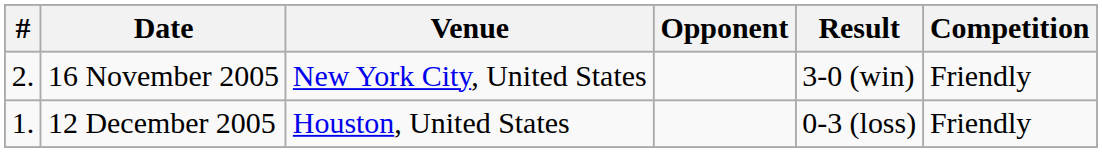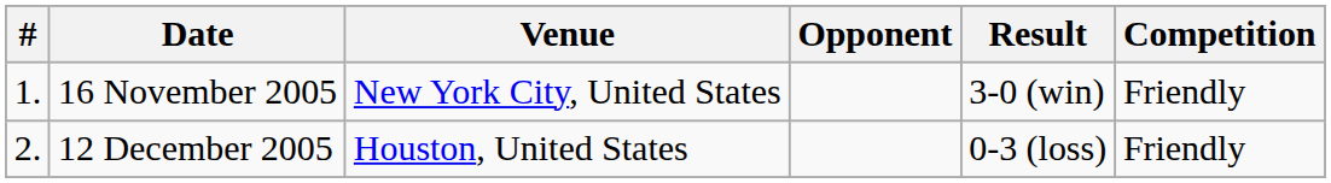 <table class="wikitable">
 <tr>
 <th>#</th>
 <th>Date</th>
 <th>Venue</th>
 <th>Opponent</th>
 <th>Result</th>
 <th>Competition</th>
 </tr>
 <tr>
-<td>2.</td>
+<td>1.</td>
 <td>16 November 2005</td>
 <td><a href='#'>New York City</a>, United States</td>
 <td></td>
 <td>3-0 (win)</td>
 <td>Friendly</td>
 </tr>
 <tr>
-<td>1.</td>
+<td>2.</td>
 <td>12 December 2005</td>
 <td><a href='#'>Houston</a>, United States</td>
 <td></td>
 <td>0-3 (loss)</td>
 <td>Friendly</td>
 </tr>
 </table>
